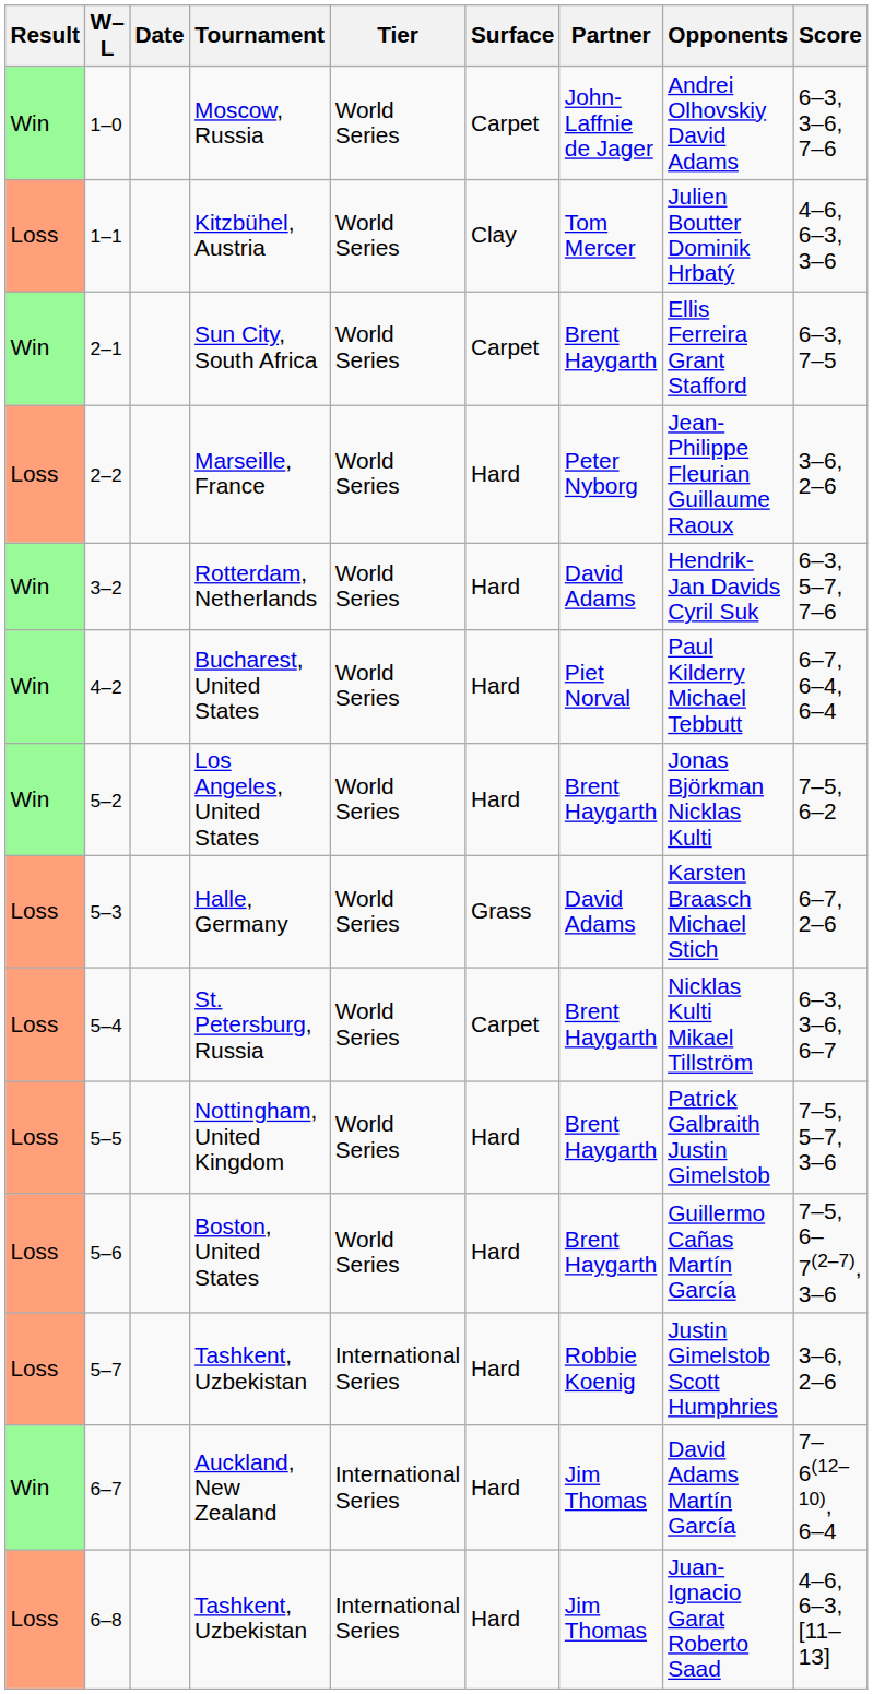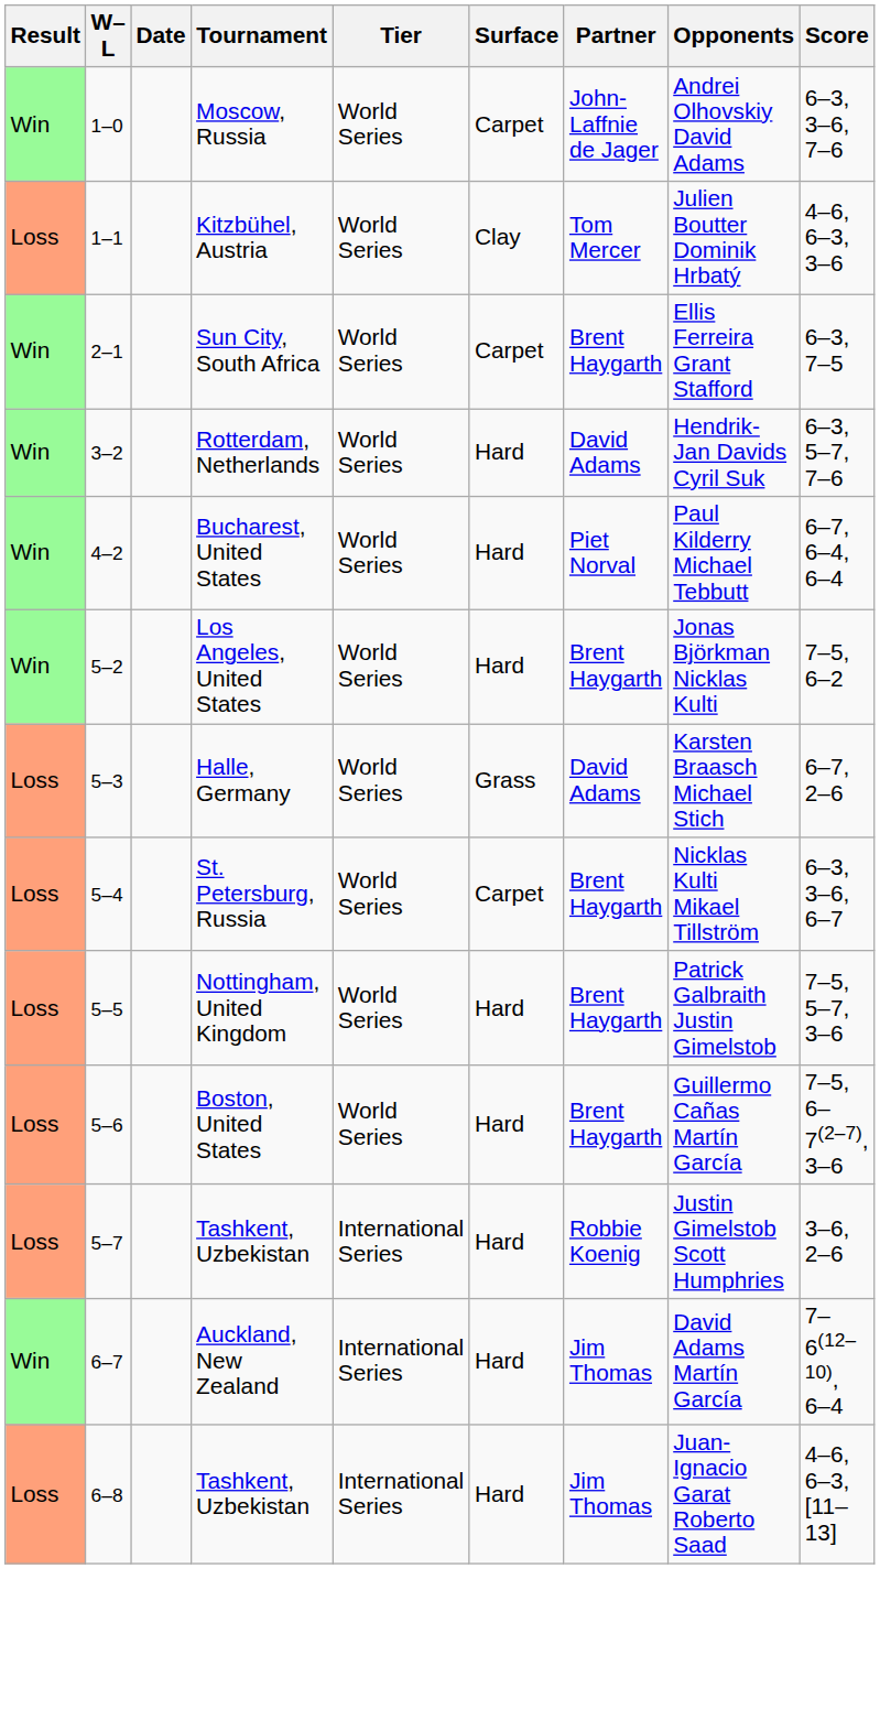 <table class="sortable wikitable">
 <tr>
 <th>Result</th>
 <th class="unsortable">W–L</th>
 <th>Date</th>
 <th>Tournament</th>
 <th>Tier</th>
 <th>Surface</th>
 <th>Partner</th>
 <th>Opponents</th>
 <th class="unsortable">Score</th>
 </tr>
 <tr>
 <td style="background:#98fb98;">Win</td>
 <td><small>1–0</small></td>
 <td><a href='#'></a></td>
 <td><a href='#'>Moscow</a>, Russia</td>
 <td>World Series</td>
 <td>Carpet</td>
 <td> <a href='#'>John-Laffnie de Jager</a></td>
 <td> <a href='#'>Andrei Olhovskiy</a> <br>  <a href='#'>David Adams</a></td>
 <td>6–3, 3–6, 7–6</td>
 </tr>
 <tr>
 <td style=background:#ffa07a>Loss</td>
 <td><small>1–1</small></td>
 <td><a href='#'></a></td>
 <td><a href='#'>Kitzbühel</a>, Austria</td>
 <td>World Series</td>
 <td>Clay</td>
 <td> <a href='#'>Tom Mercer</a></td>
 <td> <a href='#'>Julien Boutter</a> <br>  <a href='#'>Dominik Hrbatý</a></td>
 <td>4–6, 6–3, 3–6</td>
 </tr>
 <tr>
 <td style="background:#98fb98;">Win</td>
 <td><small>2–1</small></td>
 <td><a href='#'></a></td>
 <td><a href='#'>Sun City</a>, South Africa</td>
 <td>World Series</td>
 <td>Carpet</td>
 <td> <a href='#'>Brent Haygarth</a></td>
 <td> <a href='#'>Ellis Ferreira</a> <br>  <a href='#'>Grant Stafford</a></td>
 <td>6–3, 7–5</td>
-</tr>
-<tr>
-<td style=background:#ffa07a>Loss</td>
-<td><small>2–2</small></td>
-<td><a href='#'></a></td>
-<td><a href='#'>Marseille</a>, France</td>
-<td>World Series</td>
-<td>Hard</td>
-<td> <a href='#'>Peter Nyborg</a></td>
-<td> <a href='#'>Jean-Philippe Fleurian</a> <br>  <a href='#'>Guillaume Raoux</a></td>
-<td>3–6, 2–6</td>
 </tr>
 <tr>
 <td style="background:#98fb98;">Win</td>
 <td><small>3–2</small></td>
 <td><a href='#'></a></td>
 <td><a href='#'>Rotterdam</a>, Netherlands</td>
 <td>World Series</td>
 <td>Hard</td>
 <td> <a href='#'>David Adams</a></td>
 <td> <a href='#'>Hendrik-Jan Davids</a> <br>  <a href='#'>Cyril Suk</a></td>
 <td>6–3, 5–7, 7–6</td>
 </tr>
 <tr>
 <td style="background:#98fb98;">Win</td>
 <td><small>4–2</small></td>
 <td><a href='#'></a></td>
 <td><a href='#'>Bucharest</a>, United States</td>
 <td>World Series</td>
 <td>Hard</td>
 <td> <a href='#'>Piet Norval</a></td>
 <td> <a href='#'>Paul Kilderry</a> <br>  <a href='#'>Michael Tebbutt</a></td>
 <td>6–7, 6–4, 6–4</td>
 </tr>
 <tr>
 <td style="background:#98fb98;">Win</td>
 <td><small>5–2</small></td>
 <td><a href='#'></a></td>
 <td><a href='#'>Los Angeles</a>, United States</td>
 <td>World Series</td>
 <td>Hard</td>
 <td> <a href='#'>Brent Haygarth</a></td>
 <td> <a href='#'>Jonas Björkman</a> <br>  <a href='#'>Nicklas Kulti</a></td>
 <td>7–5, 6–2</td>
 </tr>
 <tr>
 <td style=background:#ffa07a>Loss</td>
 <td><small>5–3</small></td>
 <td><a href='#'></a></td>
 <td><a href='#'>Halle</a>, Germany</td>
 <td>World Series</td>
 <td>Grass</td>
 <td> <a href='#'>David Adams</a></td>
 <td> <a href='#'>Karsten Braasch</a> <br>  <a href='#'>Michael Stich</a></td>
 <td>6–7, 2–6</td>
 </tr>
 <tr>
 <td style=background:#ffa07a>Loss</td>
 <td><small>5–4</small></td>
 <td><a href='#'></a></td>
 <td><a href='#'>St. Petersburg</a>, Russia</td>
 <td>World Series</td>
 <td>Carpet</td>
 <td> <a href='#'>Brent Haygarth</a></td>
 <td> <a href='#'>Nicklas Kulti</a> <br>  <a href='#'>Mikael Tillström</a></td>
 <td>6–3, 3–6, 6–7</td>
 </tr>
 <tr>
 <td style=background:#ffa07a>Loss</td>
 <td><small>5–5</small></td>
 <td><a href='#'></a></td>
 <td><a href='#'>Nottingham</a>, United Kingdom</td>
 <td>World Series</td>
 <td>Hard</td>
 <td> <a href='#'>Brent Haygarth</a></td>
 <td> <a href='#'>Patrick Galbraith</a> <br>  <a href='#'>Justin Gimelstob</a></td>
 <td>7–5, 5–7, 3–6</td>
 </tr>
 <tr>
 <td style=background:#ffa07a>Loss</td>
 <td><small>5–6</small></td>
 <td><a href='#'></a></td>
 <td><a href='#'>Boston</a>, United States</td>
 <td>World Series</td>
 <td>Hard</td>
 <td> <a href='#'>Brent Haygarth</a></td>
 <td> <a href='#'>Guillermo Cañas</a> <br>  <a href='#'>Martín García</a></td>
 <td>7–5, 6–7<sup>(2–7)</sup>, 3–6</td>
 </tr>
 <tr>
 <td style=background:#ffa07a>Loss</td>
 <td><small>5–7</small></td>
 <td><a href='#'></a></td>
 <td><a href='#'>Tashkent</a>, Uzbekistan</td>
 <td>International Series</td>
 <td>Hard</td>
 <td> <a href='#'>Robbie Koenig</a></td>
 <td> <a href='#'>Justin Gimelstob</a> <br>  <a href='#'>Scott Humphries</a></td>
 <td>3–6, 2–6</td>
 </tr>
 <tr>
 <td style="background:#98fb98;">Win</td>
 <td><small>6–7</small></td>
 <td><a href='#'></a></td>
 <td><a href='#'>Auckland</a>, New Zealand</td>
 <td>International Series</td>
 <td>Hard</td>
 <td> <a href='#'>Jim Thomas</a></td>
 <td> <a href='#'>David Adams</a> <br>  <a href='#'>Martín García</a></td>
 <td>7–6<sup>(12–10)</sup>, 6–4</td>
 </tr>
 <tr>
 <td style=background:#ffa07a>Loss</td>
 <td><small>6–8</small></td>
 <td><a href='#'></a></td>
 <td><a href='#'>Tashkent</a>, Uzbekistan</td>
 <td>International Series</td>
 <td>Hard</td>
 <td> <a href='#'>Jim Thomas</a></td>
 <td> <a href='#'>Juan-Ignacio Garat</a> <br>  <a href='#'>Roberto Saad</a></td>
 <td>4–6, 6–3, [11–13]</td>
 </tr>
 </table>
